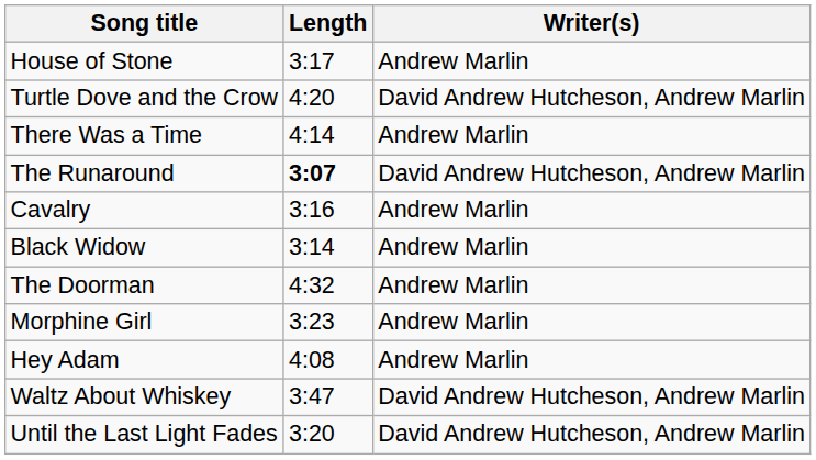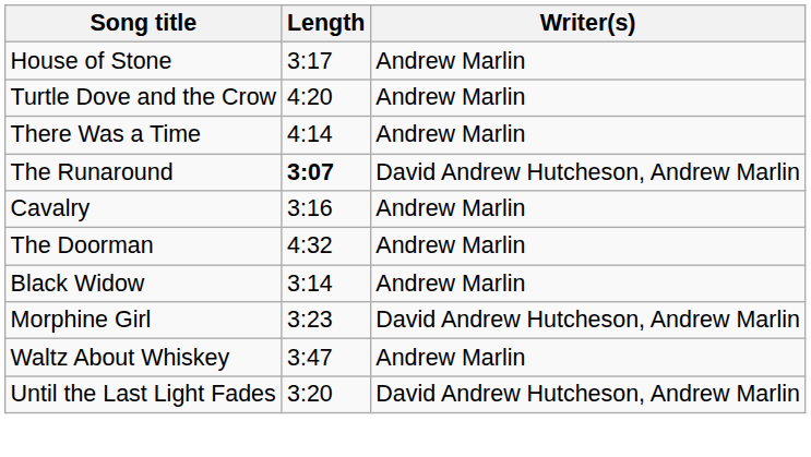 <table class="wikitable">
 <tr>
 <th>Song title</th>
 <th>Length</th>
 <th>Writer(s)</th>
 </tr>
 <tr>
 <td>House of Stone</td>
 <td>3:17</td>
 <td>Andrew Marlin</td>
 </tr>
 <tr>
 <td>Turtle Dove and the Crow</td>
 <td>4:20</td>
-<td>David Andrew Hutcheson, Andrew Marlin</td>
+<td>Andrew Marlin</td>
 </tr>
 <tr>
 <td>There Was a Time</td>
 <td>4:14</td>
 <td>Andrew Marlin</td>
 </tr>
 <tr>
 <td>The Runaround</td>
 <td><strong>3:07</strong></td>
 <td>David Andrew Hutcheson, Andrew Marlin</td>
 </tr>
 <tr>
 <td>Cavalry</td>
 <td>3:16</td>
 <td>Andrew Marlin</td>
 </tr>
 <tr>
+<td>The Doorman</td>
+<td>4:32</td>
+<td>Andrew Marlin</td>
+</tr>
+<tr>
 <td>Black Widow</td>
 <td>3:14</td>
 <td>Andrew Marlin</td>
 </tr>
 <tr>
-<td>The Doorman</td>
-<td>4:32</td>
-<td>Andrew Marlin</td>
-</tr>
-<tr>
 <td>Morphine Girl</td>
 <td>3:23</td>
-<td>Andrew Marlin</td>
-</tr>
-<tr>
-<td>Hey Adam</td>
-<td>4:08</td>
-<td>Andrew Marlin</td>
+<td>David Andrew Hutcheson, Andrew Marlin</td>
 </tr>
 <tr>
 <td>Waltz About Whiskey</td>
 <td>3:47</td>
-<td>David Andrew Hutcheson, Andrew Marlin</td>
+<td>Andrew Marlin</td>
 </tr>
 <tr>
 <td>Until the Last Light Fades</td>
 <td>3:20</td>
 <td>David Andrew Hutcheson, Andrew Marlin</td>
 </tr>
 </table>
